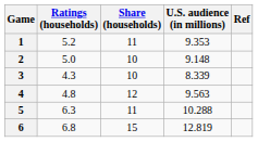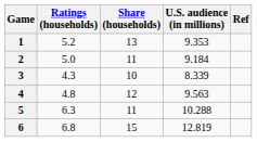 <table class="wikitable sortable plainrowheaders" style="text-align:center;">
 <tr>
 <th scope="col">Game</th>
 <th scope="col"><a href='#'>Ratings</a><br>(households)</th>
 <th scope="col"><a href='#'>Share</a><br>(households)</th>
 <th scope="col">U.S. audience<br>(in millions)</th>
 <th scope="col" class=unsortable>Ref</th>
 </tr>
 <tr>
 <th scope="row" style="text-align:center;">1</th>
 <td>5.2</td>
-<td>11</td>
+<td>13</td>
 <td>9.353</td>
 <td></td>
 </tr>
 <tr>
 <th scope="row" style="text-align:center">2</th>
 <td>5.0</td>
-<td>10</td>
-<td>9.148</td>
+<td>11</td>
+<td>9.184</td>
 <td></td>
 </tr>
 <tr>
 <th scope="row" style="text-align:center">3</th>
 <td>4.3</td>
 <td>10</td>
 <td>8.339</td>
 <td></td>
 </tr>
 <tr>
 <th scope="row" style="text-align:center">4</th>
 <td>4.8</td>
 <td>12</td>
 <td>9.563</td>
 <td></td>
 </tr>
 <tr>
 <th scope="row" style="text-align:center">5</th>
 <td>6.3</td>
 <td>11</td>
 <td>10.288</td>
 <td></td>
 </tr>
 <tr>
 <th scope="row" style="text-align:center">6</th>
 <td>6.8</td>
 <td>15</td>
 <td>12.819</td>
 <td></td>
 </tr>
 </table>
